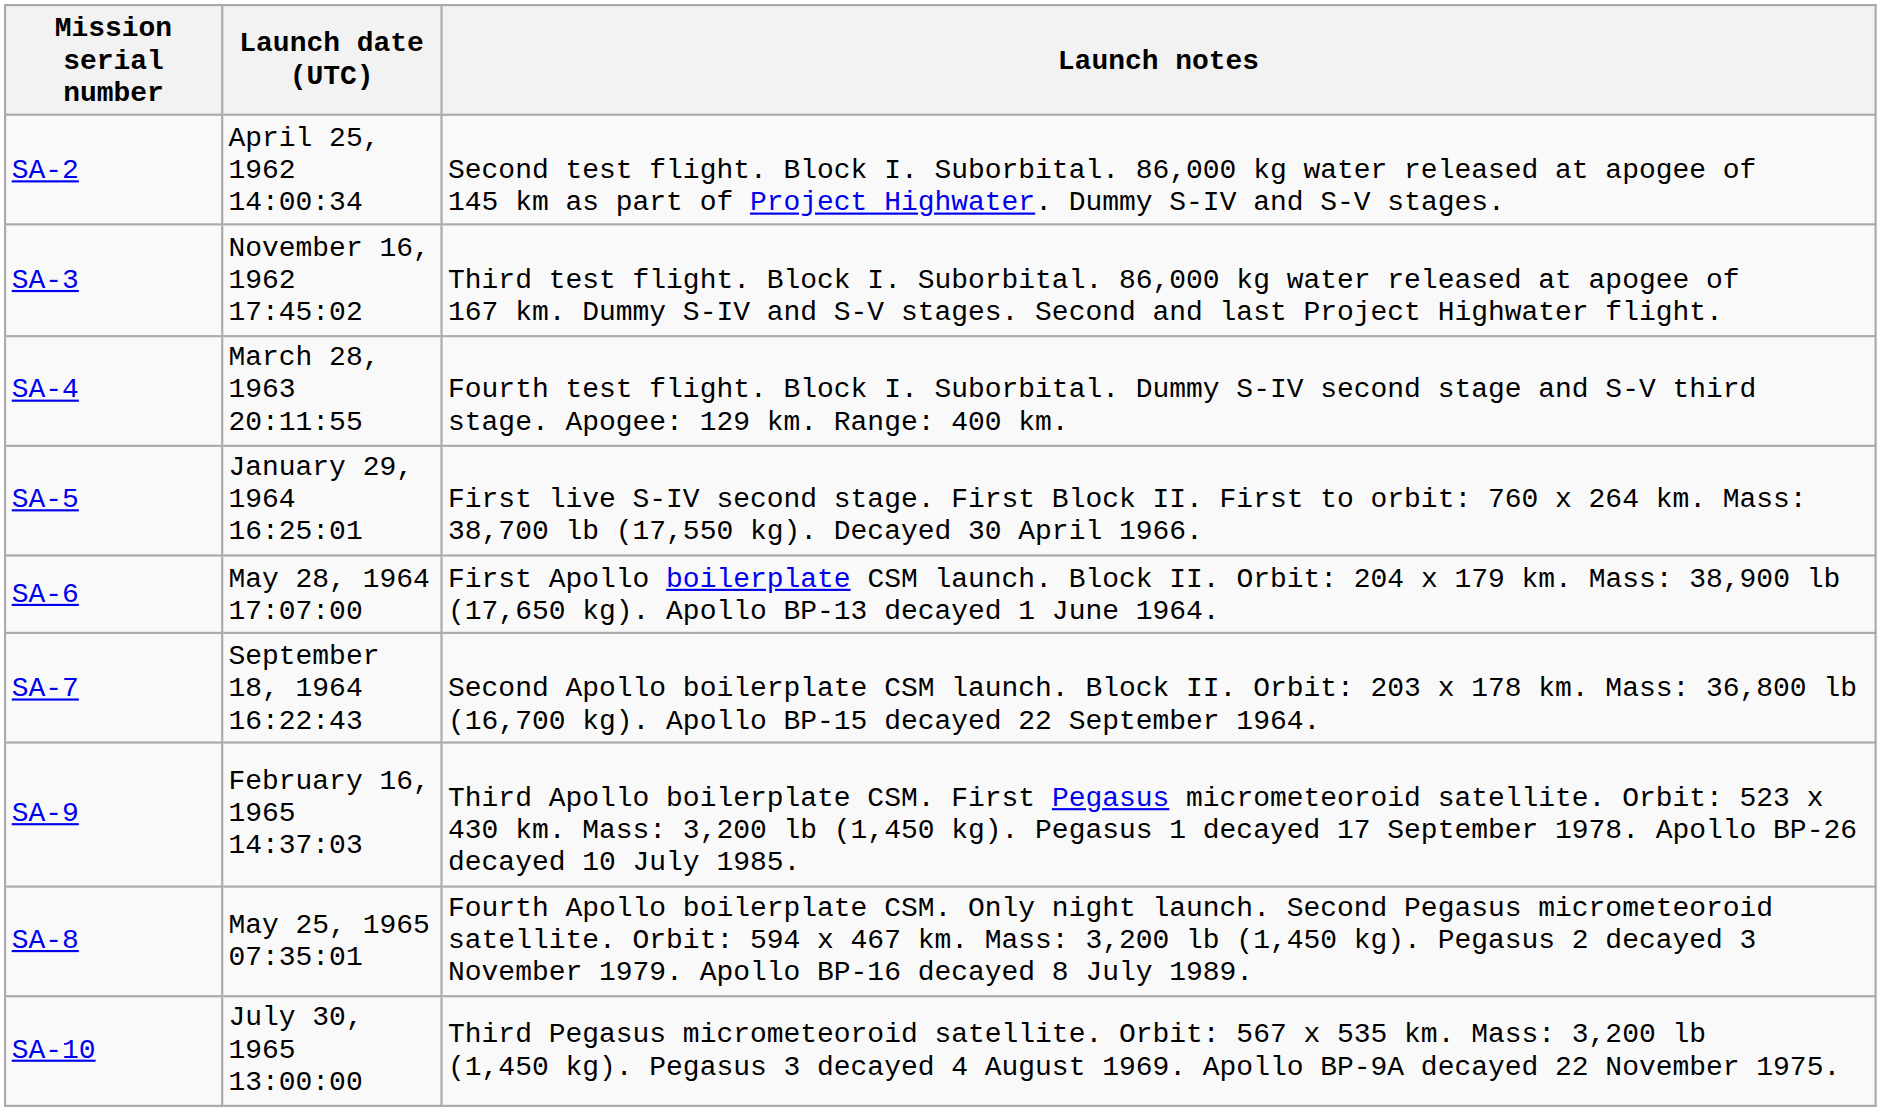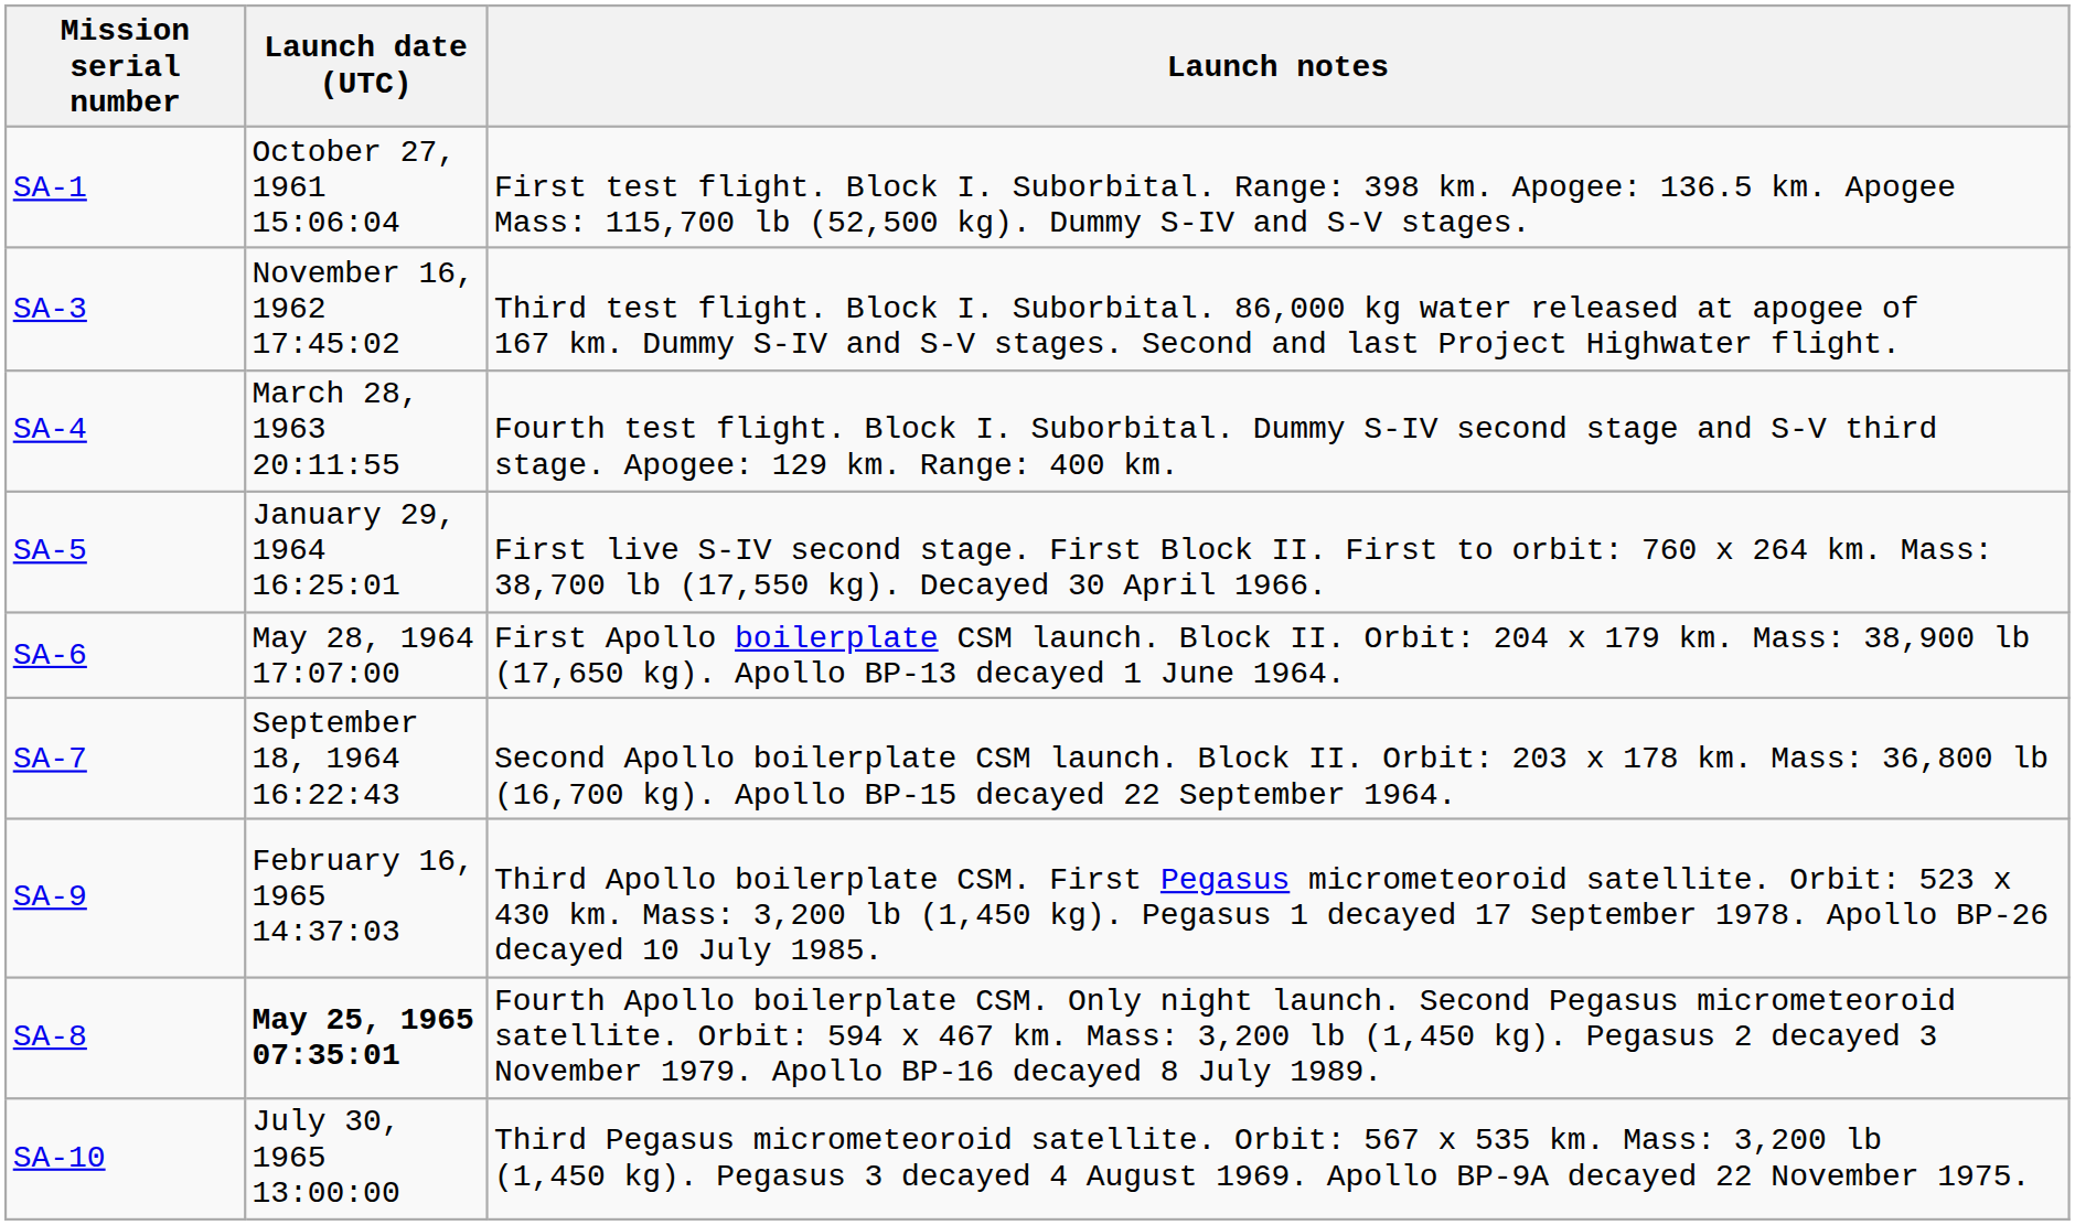 <table class="wikitable">
 <tr>
 <th>Mission serial number</th>
 <th>Launch date<br>(UTC)</th>
 <th>Launch notes</th>
 </tr>
 <tr>
-<td><a href='#'>SA-2</a></td>
-<td>April 25, 1962<br>14:00:34</td>
-<td><br>Second test flight. Block I. Suborbital. 86,000 kg water released at apogee of 145 km as part of <a href='#'>Project Highwater</a>. Dummy S-IV and S-V stages.</td>
+<td><a href='#'>SA-1</a></td>
+<td>October 27, 1961<br>15:06:04</td>
+<td><br>First test flight. Block I. Suborbital. Range: 398 km. Apogee: 136.5 km. Apogee Mass: 115,700 lb (52,500 kg). Dummy S-IV and S-V stages.</td>
 </tr>
 <tr>
 <td><a href='#'>SA-3</a></td>
 <td>November 16, 1962<br>17:45:02</td>
 <td><br>Third test flight. Block I. Suborbital. 86,000 kg water released at apogee of 167 km. Dummy S-IV and S-V stages. Second and last Project Highwater flight.</td>
 </tr>
 <tr>
 <td><a href='#'>SA-4</a></td>
 <td>March 28, 1963<br>20:11:55</td>
 <td><br>Fourth test flight. Block I. Suborbital. Dummy S-IV second stage and S-V third stage. Apogee: 129 km. Range: 400 km.</td>
 </tr>
 <tr>
 <td><a href='#'>SA-5</a></td>
 <td>January 29, 1964<br>16:25:01</td>
 <td><br>First live S-IV second stage. First Block II. First to orbit: 760 x 264 km. Mass: 38,700 lb (17,550 kg). Decayed 30 April 1966.</td>
 </tr>
 <tr>
 <td><a href='#'>SA-6</a></td>
 <td>May 28, 1964<br>17:07:00</td>
 <td>First Apollo <a href='#'>boilerplate</a> CSM launch. Block II. Orbit: 204 x 179 km. Mass: 38,900 lb (17,650 kg). Apollo BP-13 decayed 1 June 1964.</td>
 </tr>
 <tr>
 <td><a href='#'>SA-7</a></td>
 <td>September 18, 1964<br>16:22:43</td>
 <td><br>Second Apollo boilerplate CSM launch. Block II. Orbit: 203 x 178 km. Mass: 36,800 lb (16,700 kg). Apollo BP-15 decayed 22 September 1964.</td>
 </tr>
 <tr>
 <td><a href='#'>SA-9</a></td>
 <td>February 16, 1965<br>14:37:03</td>
 <td><br>Third Apollo boilerplate CSM. First <a href='#'>Pegasus</a> micrometeoroid satellite. Orbit: 523 x 430 km. Mass: 3,200 lb (1,450 kg). Pegasus 1 decayed 17 September 1978. Apollo BP-26 decayed 10 July 1985.</td>
 </tr>
 <tr>
 <td><a href='#'>SA-8</a></td>
-<td>May 25, 1965<br>07:35:01</td>
+<td><strong>May 25, 1965<br>07:35:01</strong></td>
 <td>Fourth Apollo boilerplate CSM. Only night launch. Second Pegasus micrometeoroid satellite. Orbit: 594 x 467 km. Mass: 3,200 lb (1,450 kg). Pegasus 2 decayed 3 November 1979. Apollo BP-16 decayed 8 July 1989.</td>
 </tr>
 <tr>
 <td><a href='#'>SA-10</a></td>
 <td>July 30, 1965<br>13:00:00</td>
 <td>Third Pegasus micrometeoroid satellite. Orbit: 567 x 535 km. Mass: 3,200 lb (1,450 kg). Pegasus 3 decayed 4 August 1969. Apollo BP-9A decayed 22 November 1975.</td>
 </tr>
 </table>
